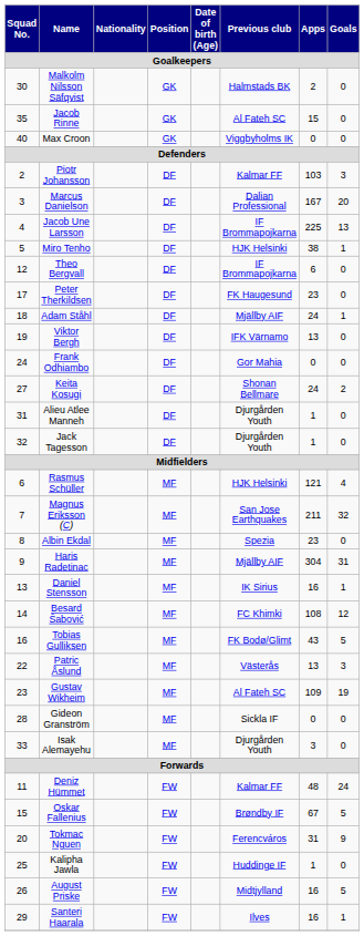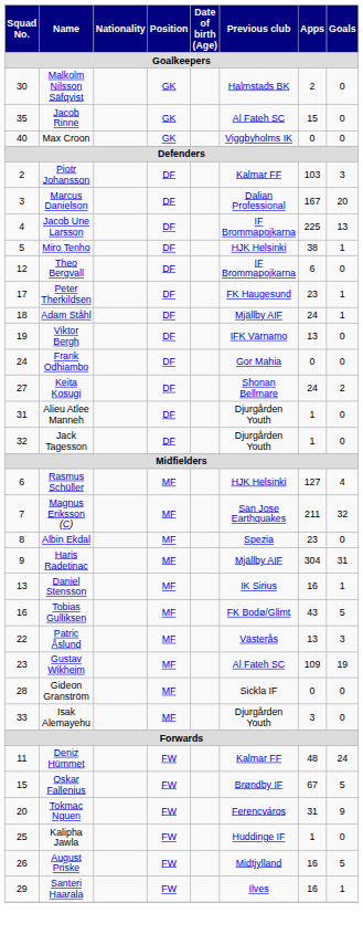 <table class="wikitable" style="text-align:center; font-size:90%; width:82%;">
 <tr>
 <th style="background:#000080; color:white; text-align:center;">Squad No.</th>
 <th style="background:#000080; color:white; text-align:center;">Name</th>
 <th style="background:#000080; color:white; text-align:center;">Nationality</th>
 <th style="background:#000080; color:white; text-align:center;">Position</th>
 <th style="background:#000080; color:white; text-align:center;">Date of birth (Age)</th>
 <th style="background:#000080; color:white; text-align:center;">Previous club</th>
 <th style="background:#000080; color:white; text-align:center;">Apps</th>
 <th style="background:#000080; color:white; text-align:center;">Goals</th>
 </tr>
 <tr>
 <th colspan="8" style="background:#dcdcdc; text-align:center;">Goalkeepers</th>
 </tr>
 <tr>
 <td>30</td>
 <td><a href='#'>Malkolm Nilsson Säfqvist</a></td>
 <td></td>
 <td><a href='#'>GK</a></td>
 <td></td>
 <td> <a href='#'>Halmstads BK</a></td>
 <td>2</td>
 <td>0</td>
 </tr>
 <tr>
 <td>35</td>
 <td><a href='#'>Jacob Rinne</a></td>
 <td></td>
 <td><a href='#'>GK</a></td>
 <td></td>
 <td> <a href='#'>Al Fateh SC</a></td>
 <td>15</td>
 <td>0</td>
 </tr>
 <tr>
 <td>40</td>
 <td>Max Croon</td>
 <td></td>
 <td><a href='#'>GK</a></td>
 <td></td>
 <td> <a href='#'>Viggbyholms IK</a></td>
 <td>0</td>
 <td>0</td>
 </tr>
 <tr>
 <th colspan="8" style="background:#dcdcdc; text-align:center;">Defenders</th>
 </tr>
 <tr>
 <td>2</td>
 <td><a href='#'>Piotr Johansson</a></td>
 <td></td>
 <td><a href='#'>DF</a></td>
 <td></td>
 <td> <a href='#'>Kalmar FF</a></td>
 <td>103</td>
 <td>3</td>
 </tr>
 <tr>
 <td>3</td>
 <td><a href='#'>Marcus Danielson</a></td>
 <td></td>
 <td><a href='#'>DF</a></td>
 <td></td>
 <td> <a href='#'>Dalian Professional</a></td>
 <td>167</td>
 <td>20</td>
 </tr>
 <tr>
 <td>4</td>
 <td><a href='#'>Jacob Une Larsson</a></td>
 <td></td>
 <td><a href='#'>DF</a></td>
 <td></td>
 <td> <a href='#'>IF Brommapojkarna</a></td>
 <td>225</td>
 <td>13</td>
 </tr>
 <tr>
 <td>5</td>
 <td><a href='#'>Miro Tenho</a></td>
 <td></td>
 <td><a href='#'>DF</a></td>
 <td></td>
 <td> <a href='#'>HJK Helsinki</a></td>
 <td>38</td>
 <td>1</td>
 </tr>
 <tr>
 <td>12</td>
 <td><a href='#'>Theo Bergvall</a></td>
 <td></td>
 <td><a href='#'>DF</a></td>
 <td></td>
 <td> <a href='#'>IF Brommapojkarna</a></td>
 <td>6</td>
 <td>0</td>
 </tr>
 <tr>
 <td>17</td>
 <td><a href='#'>Peter Therkildsen</a></td>
 <td></td>
 <td><a href='#'>DF</a></td>
 <td></td>
 <td> <a href='#'>FK Haugesund</a></td>
 <td>23</td>
-<td>0</td>
+<td>1</td>
 </tr>
 <tr>
 <td>18</td>
 <td><a href='#'>Adam Ståhl</a></td>
 <td></td>
 <td><a href='#'>DF</a></td>
 <td></td>
 <td> <a href='#'>Mjällby AIF</a></td>
 <td>24</td>
 <td>1</td>
 </tr>
 <tr>
 <td>19</td>
 <td><a href='#'>Viktor Bergh</a></td>
 <td></td>
 <td><a href='#'>DF</a></td>
 <td></td>
 <td> <a href='#'>IFK Värnamo</a></td>
 <td>13</td>
 <td>0</td>
 </tr>
 <tr>
 <td>24</td>
 <td><a href='#'>Frank Odhiambo</a></td>
 <td></td>
 <td><a href='#'>DF</a></td>
 <td></td>
 <td> <a href='#'>Gor Mahia</a></td>
 <td>0</td>
 <td>0</td>
 </tr>
 <tr>
 <td>27</td>
 <td><a href='#'>Keita Kosugi</a></td>
 <td></td>
 <td><a href='#'>DF</a></td>
 <td></td>
 <td> <a href='#'>Shonan Bellmare</a></td>
 <td>24</td>
 <td>2</td>
 </tr>
 <tr>
 <td>31</td>
 <td>Alieu Atlee Manneh</td>
 <td></td>
 <td><a href='#'>DF</a></td>
 <td></td>
 <td> Djurgården Youth</td>
 <td>1</td>
 <td>0</td>
 </tr>
 <tr>
 <td>32</td>
 <td>Jack Tagesson</td>
 <td></td>
 <td><a href='#'>DF</a></td>
 <td></td>
 <td> Djurgården Youth</td>
 <td>1</td>
 <td>0</td>
 </tr>
 <tr>
 <th colspan="8" style="background:#dcdcdc; text-align:center;">Midfielders</th>
 </tr>
 <tr>
 <td>6</td>
 <td><a href='#'>Rasmus Schüller</a></td>
 <td></td>
 <td><a href='#'>MF</a></td>
 <td></td>
 <td> <a href='#'>HJK Helsinki</a></td>
-<td>121</td>
+<td>127</td>
 <td>4</td>
 </tr>
 <tr>
 <td>7</td>
 <td><a href='#'>Magnus Eriksson</a> <em>(<a href='#'>C</a>)</em></td>
 <td></td>
 <td><a href='#'>MF</a></td>
 <td></td>
 <td> <a href='#'>San Jose Earthquakes</a></td>
 <td>211</td>
 <td>32</td>
 </tr>
 <tr>
 <td>8</td>
 <td><a href='#'>Albin Ekdal</a></td>
 <td></td>
 <td><a href='#'>MF</a></td>
 <td></td>
 <td> <a href='#'>Spezia</a></td>
 <td>23</td>
 <td>0</td>
 </tr>
 <tr>
 <td>9</td>
 <td><a href='#'>Haris Radetinac</a></td>
 <td></td>
 <td><a href='#'>MF</a></td>
 <td></td>
 <td> <a href='#'>Mjällby AIF</a></td>
 <td>304</td>
 <td>31</td>
 </tr>
 <tr>
 <td>13</td>
 <td><a href='#'>Daniel Stensson</a></td>
 <td></td>
 <td><a href='#'>MF</a></td>
 <td></td>
 <td> <a href='#'>IK Sirius</a></td>
 <td>16</td>
 <td>1</td>
-</tr>
-<tr>
-<td>14</td>
-<td><a href='#'>Besard Šabović</a></td>
-<td></td>
-<td><a href='#'>MF</a></td>
-<td></td>
-<td> <a href='#'>FC Khimki</a></td>
-<td>108</td>
-<td>12</td>
 </tr>
 <tr>
 <td>16</td>
 <td><a href='#'>Tobias Gulliksen</a></td>
 <td></td>
 <td><a href='#'>MF</a></td>
 <td></td>
 <td> <a href='#'>FK Bodø/Glimt</a></td>
 <td>43</td>
 <td>5</td>
 </tr>
 <tr>
 <td>22</td>
 <td><a href='#'>Patric Åslund</a></td>
 <td></td>
 <td><a href='#'>MF</a></td>
 <td></td>
 <td> <a href='#'>Västerås</a></td>
 <td>13</td>
 <td>3</td>
 </tr>
 <tr>
 <td>23</td>
 <td><a href='#'>Gustav Wikheim</a></td>
 <td></td>
 <td><a href='#'>MF</a></td>
 <td></td>
 <td> <a href='#'>Al Fateh SC</a></td>
 <td>109</td>
 <td>19</td>
 </tr>
 <tr>
 <td>28</td>
 <td>Gideon Granström</td>
 <td></td>
 <td><a href='#'>MF</a></td>
 <td></td>
 <td> Sickla IF</td>
 <td>0</td>
 <td>0</td>
 </tr>
 <tr>
 <td>33</td>
 <td>Isak Alemayehu</td>
 <td></td>
 <td><a href='#'>MF</a></td>
 <td></td>
 <td> Djurgården Youth</td>
 <td>3</td>
 <td>0</td>
 </tr>
 <tr>
 <th colspan="8" style="background:#dcdcdc; text-align:center;">Forwards</th>
 </tr>
 <tr>
 <td>11</td>
 <td><a href='#'>Deniz Hümmet</a></td>
 <td></td>
 <td><a href='#'>FW</a></td>
 <td></td>
 <td> <a href='#'>Kalmar FF</a></td>
 <td>48</td>
 <td>24</td>
 </tr>
 <tr>
 <td>15</td>
 <td><a href='#'>Oskar Fallenius</a></td>
 <td></td>
 <td><a href='#'>FW</a></td>
 <td></td>
 <td> <a href='#'>Brøndby IF</a></td>
 <td>67</td>
 <td>5</td>
 </tr>
 <tr>
 <td>20</td>
 <td><a href='#'>Tokmac Nguen</a></td>
 <td></td>
 <td><a href='#'>FW</a></td>
 <td></td>
 <td> <a href='#'>Ferencváros</a></td>
 <td>31</td>
 <td>9</td>
 </tr>
 <tr>
 <td>25</td>
 <td>Kalipha Jawla</td>
 <td></td>
 <td><a href='#'>FW</a></td>
 <td></td>
 <td> <a href='#'>Huddinge IF</a></td>
 <td>1</td>
 <td>0</td>
 </tr>
 <tr>
 <td>26</td>
 <td><a href='#'>August Priske</a></td>
 <td></td>
 <td><a href='#'>FW</a></td>
 <td></td>
 <td> <a href='#'>Midtjylland</a></td>
 <td>16</td>
 <td>5</td>
 </tr>
 <tr>
 <td>29</td>
 <td><a href='#'>Santeri Haarala</a></td>
 <td></td>
 <td><a href='#'>FW</a></td>
 <td></td>
 <td> <a href='#'>Ilves</a></td>
 <td>16</td>
 <td>1</td>
 </tr>
 <tr>
 </tr>
 </table>
